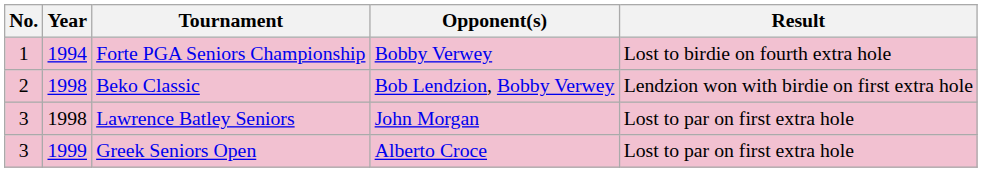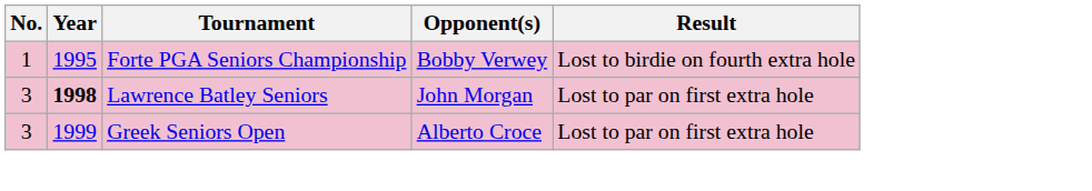 <table class="wikitable" style="font-size:95%;">
 <tr>
 <th>No.</th>
 <th>Year</th>
 <th>Tournament</th>
 <th>Opponent(s)</th>
 <th>Result</th>
 </tr>
 <tr style="background:#F2C1D1;">
 <td align=center>1</td>
-<td><a href='#'>1994</a></td>
+<td><a href='#'>1995</a></td>
 <td><a href='#'>Forte PGA Seniors Championship</a></td>
 <td> <a href='#'>Bobby Verwey</a></td>
 <td>Lost to birdie on fourth extra hole</td>
 </tr>
 <tr style="background:#F2C1D1;">
-<td align=center>2</td>
-<td><a href='#'>1998</a></td>
-<td><a href='#'>Beko Classic</a></td>
-<td> <a href='#'>Bob Lendzion</a>,  <a href='#'>Bobby Verwey</a></td>
-<td>Lendzion won with birdie on first extra hole</td>
-</tr>
-<tr style="background:#F2C1D1;">
 <td align=center>3</td>
-<td>1998</td>
+<td><strong>1998</strong></td>
 <td><a href='#'>Lawrence Batley Seniors</a></td>
 <td> <a href='#'>John Morgan</a></td>
 <td>Lost to par on first extra hole</td>
 </tr>
 <tr style="background:#F2C1D1;">
 <td align=center>3</td>
 <td><a href='#'>1999</a></td>
 <td><a href='#'>Greek Seniors Open</a></td>
 <td> <a href='#'>Alberto Croce</a></td>
 <td>Lost to par on first extra hole</td>
 </tr>
 </table>
